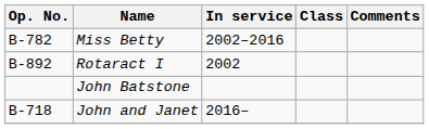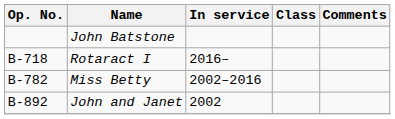 <table class="wikitable">
 <tr>
 <th>Op. No.</th>
 <th>Name</th>
 <th>In service</th>
 <th>Class</th>
 <th>Comments</th>
+</tr>
+<tr>
+<td></td>
+<td><em>John Batstone</em></td>
+<td></td>
+<td></td>
+<td></td>
+</tr>
+<tr>
+<td>B-718</td>
+<td><em>Rotaract I</em></td>
+<td>2016–</td>
+<td></td>
+<td></td>
 </tr>
 <tr>
 <td>B-782</td>
 <td><em>Miss Betty</em></td>
 <td>2002–2016</td>
 <td></td>
 <td></td>
 </tr>
 <tr>
 <td>B-892</td>
-<td><em>Rotaract I</em></td>
+<td><em>John and Janet</em></td>
 <td>2002</td>
-<td></td>
-<td></td>
-</tr>
-<tr>
-<td></td>
-<td><em>John Batstone</em></td>
-<td></td>
-<td></td>
-<td></td>
-</tr>
-<tr>
-<td>B-718</td>
-<td><em>John and Janet</em></td>
-<td>2016–</td>
 <td></td>
 <td></td>
 </tr>
 <tr>
 </tr>
 </table>
